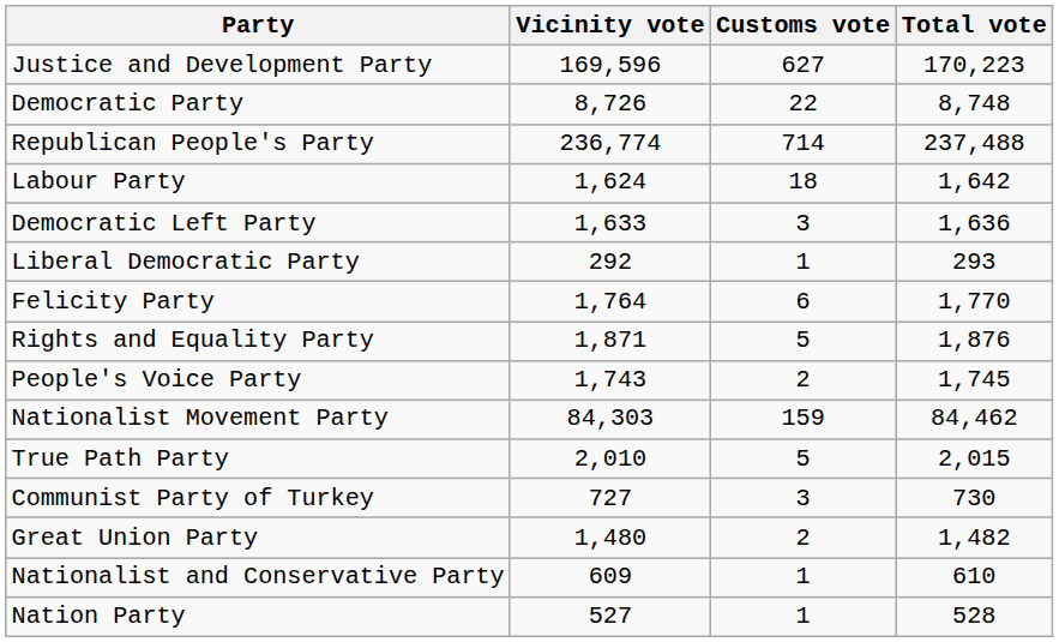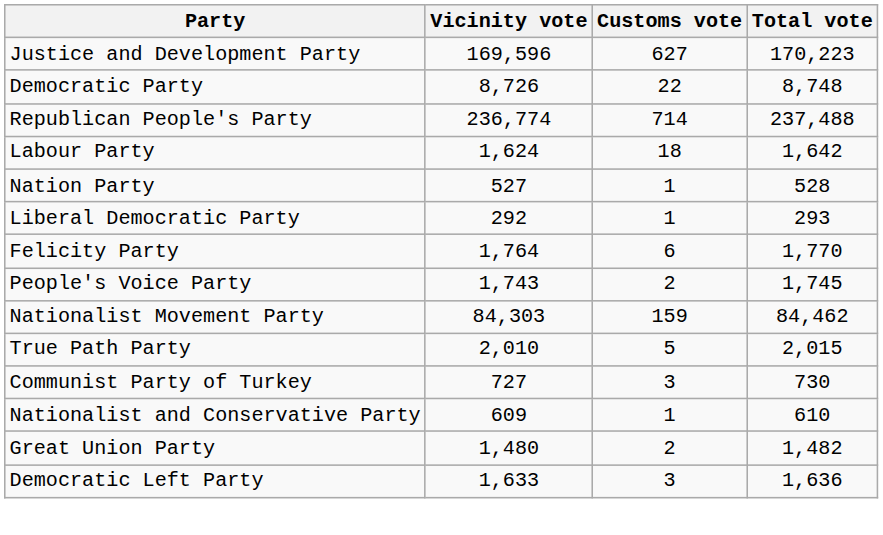 <table class="wikitable sortable">
 <tr>
 <th style="text-align:center;">Party</th>
 <th style="text-align:center;">Vicinity vote</th>
 <th style="text-align:center;">Customs vote</th>
 <th style="text-align:center;">Total vote</th>
 </tr>
 <tr>
 <td>Justice and Development Party</td>
 <td style="text-align:center;">169,596</td>
 <td style="text-align:center;">627</td>
 <td style="text-align:center;">170,223</td>
 </tr>
 <tr>
 <td>Democratic Party</td>
 <td style="text-align:center;">8,726</td>
 <td style="text-align:center;">22</td>
 <td style="text-align:center;">8,748</td>
 </tr>
 <tr>
 <td>Republican People's Party</td>
 <td style="text-align:center;">236,774</td>
 <td style="text-align:center;">714</td>
 <td style="text-align:center;">237,488</td>
 </tr>
 <tr>
 <td>Labour Party</td>
 <td style="text-align:center;">1,624</td>
 <td style="text-align:center;">18</td>
 <td style="text-align:center;">1,642</td>
 </tr>
 <tr>
-<td>Democratic Left Party</td>
-<td style="text-align:center;">1,633</td>
-<td style="text-align:center;">3</td>
-<td style="text-align:center;">1,636</td>
+<td>Nation Party</td>
+<td style="text-align:center;">527</td>
+<td style="text-align:center;">1</td>
+<td style="text-align:center;">528</td>
 </tr>
 <tr>
 <td>Liberal Democratic Party</td>
 <td style="text-align:center;">292</td>
 <td style="text-align:center;">1</td>
 <td style="text-align:center;">293</td>
 </tr>
 <tr>
 <td>Felicity Party</td>
 <td style="text-align:center;">1,764</td>
 <td style="text-align:center;">6</td>
 <td style="text-align:center;">1,770</td>
-</tr>
-<tr>
-<td>Rights and Equality Party</td>
-<td style="text-align:center;">1,871</td>
-<td style="text-align:center;">5</td>
-<td style="text-align:center;">1,876</td>
 </tr>
 <tr>
 <td>People's Voice Party</td>
 <td style="text-align:center;">1,743</td>
 <td style="text-align:center;">2</td>
 <td style="text-align:center;">1,745</td>
 </tr>
 <tr>
 <td>Nationalist Movement Party</td>
 <td style="text-align:center;">84,303</td>
 <td style="text-align:center;">159</td>
 <td style="text-align:center;">84,462</td>
 </tr>
 <tr>
 <td>True Path Party</td>
 <td style="text-align:center;">2,010</td>
 <td style="text-align:center;">5</td>
 <td style="text-align:center;">2,015</td>
 </tr>
 <tr>
 <td>Communist Party of Turkey</td>
 <td style="text-align:center;">727</td>
 <td style="text-align:center;">3</td>
 <td style="text-align:center;">730</td>
 </tr>
 <tr>
+<td>Nationalist and Conservative Party</td>
+<td style="text-align:center;">609</td>
+<td style="text-align:center;">1</td>
+<td style="text-align:center;">610</td>
+</tr>
+<tr>
 <td>Great Union Party</td>
 <td style="text-align:center;">1,480</td>
 <td style="text-align:center;">2</td>
 <td style="text-align:center;">1,482</td>
 </tr>
 <tr>
-<td>Nationalist and Conservative Party</td>
-<td style="text-align:center;">609</td>
-<td style="text-align:center;">1</td>
-<td style="text-align:center;">610</td>
-</tr>
-<tr>
-<td>Nation Party</td>
-<td style="text-align:center;">527</td>
-<td style="text-align:center;">1</td>
-<td style="text-align:center;">528</td>
+<td>Democratic Left Party</td>
+<td style="text-align:center;">1,633</td>
+<td style="text-align:center;">3</td>
+<td style="text-align:center;">1,636</td>
 </tr>
 </table>
